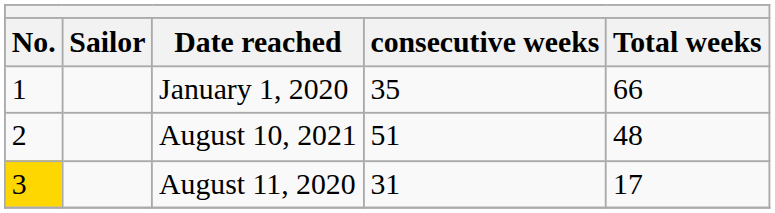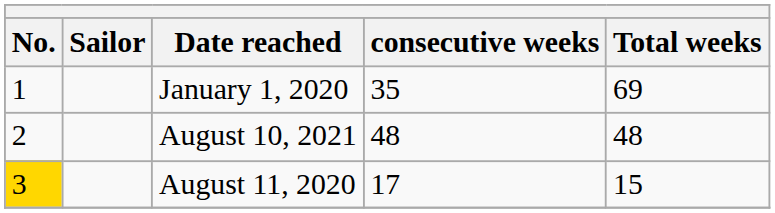 <table class="sortable wikitable">
 <tr>
 <th colspan="5"></th>
 </tr>
 <tr>
 <th>No.</th>
 <th>Sailor</th>
 <th>Date reached</th>
 <th>consecutive weeks</th>
 <th>Total weeks</th>
 </tr>
 <tr>
 <td>1</td>
 <td></td>
 <td>January 1, 2020</td>
 <td>35</td>
-<td>66</td>
+<td>69</td>
 </tr>
 <tr>
 <td>2</td>
 <td></td>
 <td>August 10, 2021</td>
-<td>51</td>
+<td>48</td>
 <td>48</td>
 </tr>
 <tr>
 <td style="background: gold;">3</td>
 <td></td>
 <td>August 11, 2020</td>
-<td>31</td>
 <td>17</td>
+<td>15</td>
 </tr>
 <tr>
 </tr>
 </table>
